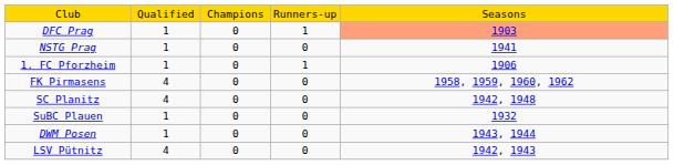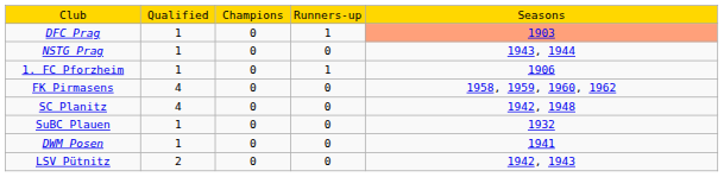 <table class="wikitable sortable">
 <tr align="center" bgcolor="#FFD700">
 <td width="150">Club</td>
 <td width="80">Qualified</td>
 <td width="80">Champions</td>
 <td width="80">Runners-up</td>
 <td width="400">Seasons</td>
 </tr>
 <tr align="center">
 <td><em><a href='#'>DFC Prag</a></em></td>
 <td>1</td>
 <td>0</td>
 <td>1</td>
 <td style="background: lightsalmon;"><a href='#'>1903</a></td>
 </tr>
 <tr align="center">
 <td><em><a href='#'>NSTG Prag</a></em></td>
 <td>1</td>
 <td>0</td>
 <td>0</td>
-<td><a href='#'>1941</a></td>
+<td><a href='#'>1943</a>, <a href='#'>1944</a></td>
 </tr>
 <tr align="center">
 <td><a href='#'>1. FC Pforzheim</a></td>
 <td>1</td>
 <td>0</td>
 <td>1</td>
 <td><a href='#'>1906</a></td>
 </tr>
 <tr align="center">
 <td><a href='#'>FK Pirmasens</a></td>
 <td>4</td>
 <td>0</td>
 <td>0</td>
 <td><a href='#'>1958</a>, <a href='#'>1959</a>, <a href='#'>1960</a>, <a href='#'>1962</a></td>
 </tr>
 <tr align="center">
 <td><a href='#'>SC Planitz</a></td>
 <td>4</td>
 <td>0</td>
 <td>0</td>
 <td><a href='#'>1942</a>, <a href='#'>1948</a></td>
 </tr>
 <tr align="center">
 <td><a href='#'>SuBC Plauen</a></td>
 <td>1</td>
 <td>0</td>
 <td>0</td>
 <td><a href='#'>1932</a></td>
 </tr>
 <tr align="center">
 <td><em><a href='#'>DWM Posen</a></em></td>
 <td>1</td>
 <td>0</td>
 <td>0</td>
-<td><a href='#'>1943</a>, <a href='#'>1944</a></td>
+<td><a href='#'>1941</a></td>
 </tr>
 <tr align="center">
 <td><a href='#'>LSV Pütnitz</a></td>
-<td>4</td>
+<td>2</td>
 <td>0</td>
 <td>0</td>
 <td><a href='#'>1942</a>, <a href='#'>1943</a></td>
 </tr>
 </table>
